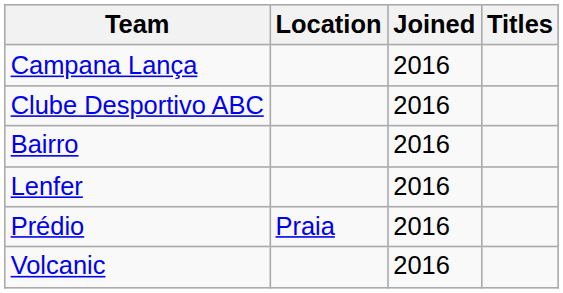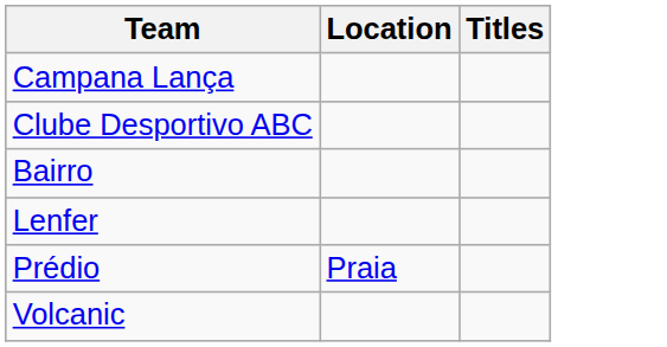 <table class="wikitable">
 <tr>
 <th>Team</th>
 <th>Location</th>
-<th>Joined</th>
 <th>Titles</th>
 </tr>
 <tr>
 <td><a href='#'>Campana Lança</a></td>
 <td></td>
-<td>2016</td>
 <td></td>
 </tr>
 <tr>
 <td><a href='#'>Clube Desportivo ABC</a></td>
 <td></td>
-<td>2016</td>
 <td></td>
 </tr>
 <tr>
 <td><a href='#'>Bairro</a></td>
 <td></td>
-<td>2016</td>
 <td></td>
 </tr>
 <tr>
 <td><a href='#'>Lenfer</a></td>
 <td></td>
-<td>2016</td>
 <td></td>
 </tr>
 <tr>
 <td><a href='#'>Prédio</a></td>
 <td><a href='#'>Praia</a></td>
-<td>2016</td>
 <td></td>
 </tr>
 <tr>
 <td><a href='#'>Volcanic</a></td>
 <td></td>
-<td>2016</td>
 <td></td>
 </tr>
 </table>
